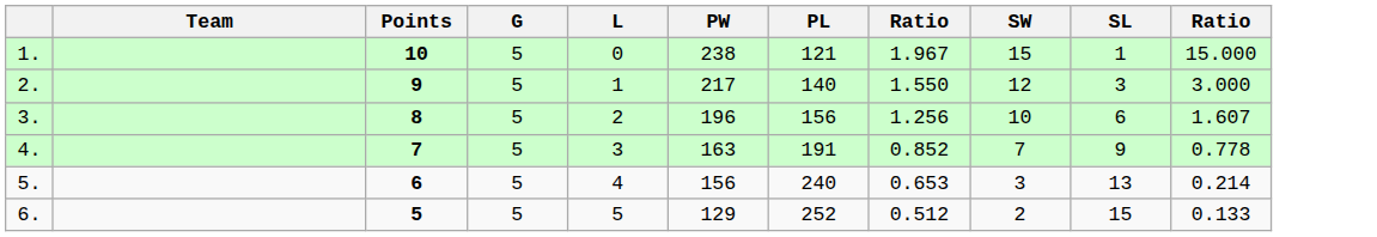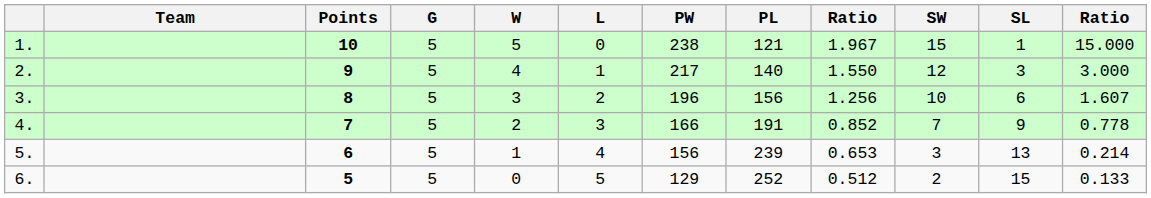 <table class=wikitable style="text-align:center">
 <tr bgcolor="#DCDCDC">
 <th width="25"></th>
 <th width="200">Team</th>
 <th width="60">Points</th>
 <th width="60">G</th>
+<th width="60">W</th>
 <th width="60">L</th>
 <th width="60">PW</th>
 <th width="60">PL</th>
 <th width="60">Ratio</th>
 <th width="60">SW</th>
 <th width="60">SL</th>
 <th width="60">Ratio</th>
 </tr>
 <tr bgcolor=#CCFFCC>
 <td>1.</td>
 <td align=left></td>
 <td><strong>10</strong></td>
+<td>5</td>
 <td>5</td>
 <td>0</td>
 <td>238</td>
 <td>121</td>
 <td>1.967</td>
 <td>15</td>
 <td>1</td>
 <td>15.000</td>
 </tr>
 <tr bgcolor=#CCFFCC>
 <td>2.</td>
 <td align=left></td>
 <td><strong>9</strong></td>
 <td>5</td>
+<td>4</td>
 <td>1</td>
 <td>217</td>
 <td>140</td>
 <td>1.550</td>
 <td>12</td>
 <td>3</td>
 <td>3.000</td>
 </tr>
 <tr bgcolor=#CCFFCC>
 <td>3.</td>
 <td align=left></td>
 <td><strong>8</strong></td>
 <td>5</td>
+<td>3</td>
 <td>2</td>
 <td>196</td>
 <td>156</td>
 <td>1.256</td>
 <td>10</td>
 <td>6</td>
 <td>1.607</td>
 </tr>
 <tr bgcolor=#CCFFCC>
 <td>4.</td>
 <td align=left></td>
 <td><strong>7</strong></td>
 <td>5</td>
+<td>2</td>
 <td>3</td>
-<td>163</td>
+<td>166</td>
 <td>191</td>
 <td>0.852</td>
 <td>7</td>
 <td>9</td>
 <td>0.778</td>
 </tr>
 <tr>
 <td>5.</td>
 <td align=left></td>
 <td><strong>6</strong></td>
 <td>5</td>
+<td>1</td>
 <td>4</td>
 <td>156</td>
-<td>240</td>
+<td>239</td>
 <td>0.653</td>
 <td>3</td>
 <td>13</td>
 <td>0.214</td>
 </tr>
 <tr>
 <td>6.</td>
 <td align=left></td>
 <td><strong>5</strong></td>
 <td>5</td>
+<td>0</td>
 <td>5</td>
 <td>129</td>
 <td>252</td>
 <td>0.512</td>
 <td>2</td>
 <td>15</td>
 <td>0.133</td>
 </tr>
 </table>
